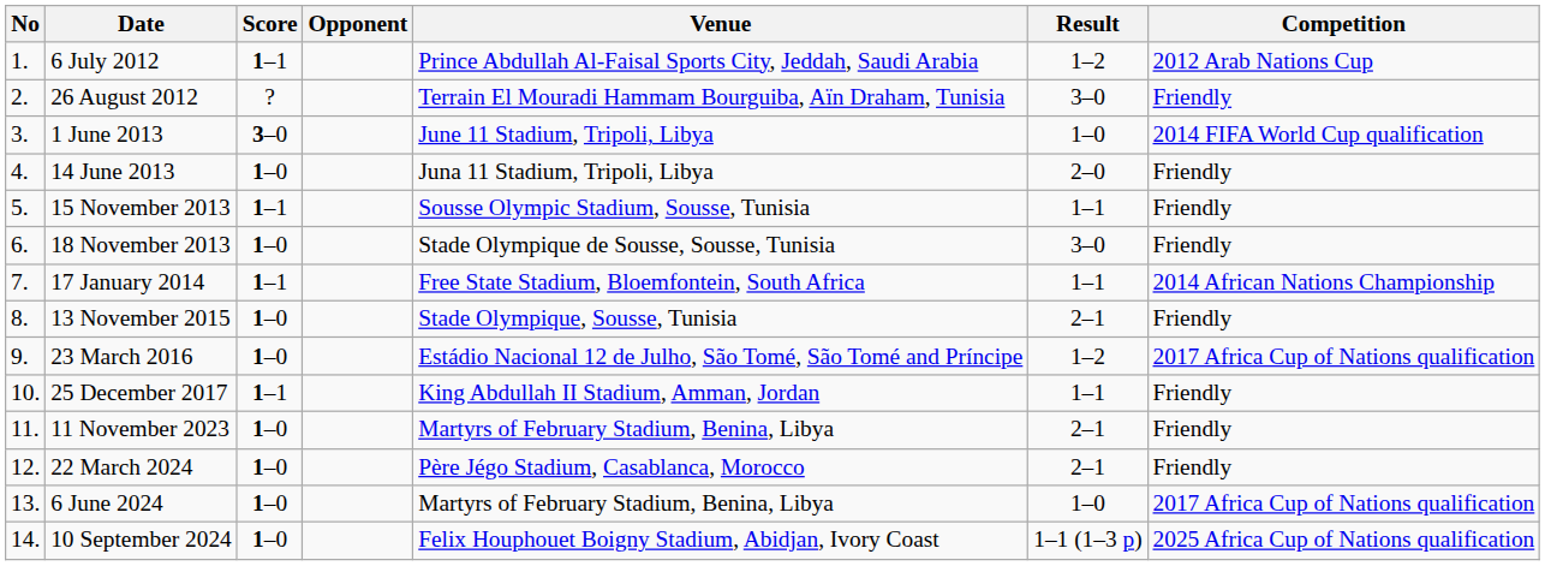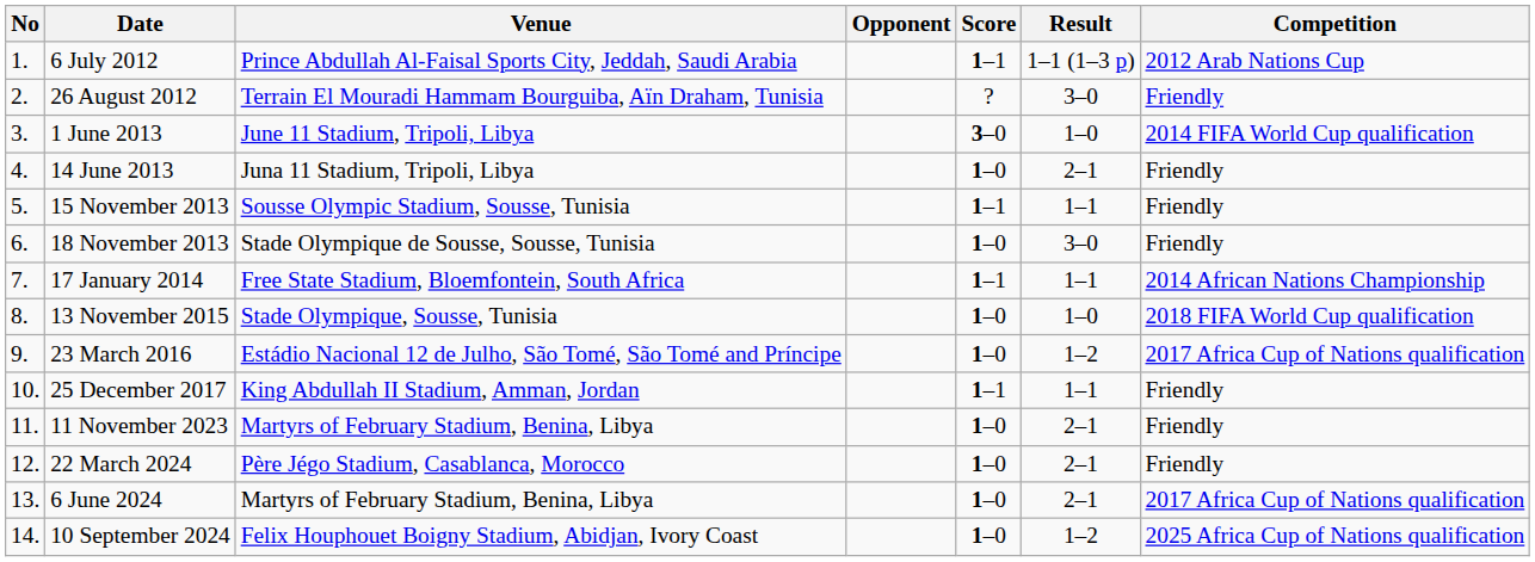 <table class="wikitable">
 <tr>
 <th>No</th>
 <th>Date</th>
+<th>Venue</th>
+<th>Opponent</th>
 <th>Score</th>
-<th>Opponent</th>
-<th>Venue</th>
 <th>Result</th>
 <th>Competition</th>
 </tr>
 <tr>
 <td>1.</td>
 <td>6 July 2012</td>
+<td><a href='#'>Prince Abdullah Al-Faisal Sports City</a>, <a href='#'>Jeddah</a>, <a href='#'>Saudi Arabia</a></td>
+<td></td>
 <td align=center><strong>1</strong>–1</td>
-<td></td>
-<td><a href='#'>Prince Abdullah Al-Faisal Sports City</a>, <a href='#'>Jeddah</a>, <a href='#'>Saudi Arabia</a></td>
-<td align=center>1–2</td>
+<td align=center>1–1 (1–3 <a href='#'>p</a>)</td>
 <td><a href='#'>2012 Arab Nations Cup</a></td>
 </tr>
 <tr>
 <td>2.</td>
 <td>26 August 2012</td>
+<td><a href='#'>Terrain El Mouradi Hammam Bourguiba</a>, <a href='#'>Aïn Draham</a>, <a href='#'>Tunisia</a></td>
+<td></td>
 <td align=center>?</td>
-<td></td>
-<td><a href='#'>Terrain El Mouradi Hammam Bourguiba</a>, <a href='#'>Aïn Draham</a>, <a href='#'>Tunisia</a></td>
 <td align=center>3–0</td>
 <td><a href='#'>Friendly</a></td>
 </tr>
 <tr>
 <td>3.</td>
 <td>1 June 2013</td>
+<td><a href='#'>June 11 Stadium</a>, <a href='#'>Tripoli, Libya</a></td>
+<td></td>
 <td align=center><strong>3</strong>–0</td>
-<td></td>
-<td><a href='#'>June 11 Stadium</a>, <a href='#'>Tripoli, Libya</a></td>
 <td align=center>1–0</td>
 <td><a href='#'>2014 FIFA World Cup qualification</a></td>
 </tr>
 <tr>
 <td>4.</td>
 <td>14 June 2013</td>
+<td>Juna 11 Stadium, Tripoli, Libya</td>
+<td></td>
 <td align=center><strong>1</strong>–0</td>
-<td></td>
-<td>Juna 11 Stadium, Tripoli, Libya</td>
-<td align=center>2–0</td>
+<td align=center>2–1</td>
 <td>Friendly</td>
 </tr>
 <tr>
 <td>5.</td>
 <td>15 November 2013</td>
+<td><a href='#'>Sousse Olympic Stadium</a>, <a href='#'>Sousse</a>, Tunisia</td>
+<td></td>
 <td align=center><strong>1</strong>–1</td>
-<td></td>
-<td><a href='#'>Sousse Olympic Stadium</a>, <a href='#'>Sousse</a>, Tunisia</td>
 <td align=center>1–1</td>
 <td>Friendly</td>
 </tr>
 <tr>
 <td>6.</td>
 <td>18 November 2013</td>
+<td>Stade Olympique de Sousse, Sousse, Tunisia</td>
+<td></td>
 <td align=center><strong>1</strong>–0</td>
-<td></td>
-<td>Stade Olympique de Sousse, Sousse, Tunisia</td>
 <td align=center>3–0</td>
 <td>Friendly</td>
 </tr>
 <tr>
 <td>7.</td>
 <td>17 January 2014</td>
+<td><a href='#'>Free State Stadium</a>, <a href='#'>Bloemfontein</a>, <a href='#'>South Africa</a></td>
+<td></td>
 <td align=center><strong>1</strong>–1</td>
-<td></td>
-<td><a href='#'>Free State Stadium</a>, <a href='#'>Bloemfontein</a>, <a href='#'>South Africa</a></td>
 <td align=center>1–1</td>
 <td><a href='#'>2014 African Nations Championship</a></td>
 </tr>
 <tr>
 <td>8.</td>
 <td>13 November 2015</td>
+<td><a href='#'>Stade Olympique</a>, <a href='#'>Sousse</a>, Tunisia</td>
+<td></td>
 <td align=center><strong>1</strong>–0</td>
-<td></td>
-<td><a href='#'>Stade Olympique</a>, <a href='#'>Sousse</a>, Tunisia</td>
-<td align=center>2–1</td>
-<td>Friendly</td>
+<td align=center>1–0</td>
+<td><a href='#'>2018 FIFA World Cup qualification</a></td>
 </tr>
 <tr>
 <td>9.</td>
 <td>23 March 2016</td>
+<td><a href='#'>Estádio Nacional 12 de Julho</a>, <a href='#'>São Tomé</a>, <a href='#'>São Tomé and Príncipe</a></td>
+<td></td>
 <td align=center><strong>1</strong>–0</td>
-<td></td>
-<td><a href='#'>Estádio Nacional 12 de Julho</a>, <a href='#'>São Tomé</a>, <a href='#'>São Tomé and Príncipe</a></td>
 <td align=center>1–2</td>
 <td><a href='#'>2017 Africa Cup of Nations qualification</a></td>
 </tr>
 <tr>
 <td>10.</td>
 <td>25 December 2017</td>
+<td><a href='#'>King Abdullah II Stadium</a>, <a href='#'>Amman</a>, <a href='#'>Jordan</a></td>
+<td></td>
 <td align=center><strong>1</strong>–1</td>
-<td></td>
-<td><a href='#'>King Abdullah II Stadium</a>, <a href='#'>Amman</a>, <a href='#'>Jordan</a></td>
 <td align=center>1–1</td>
 <td>Friendly</td>
 </tr>
 <tr>
 <td>11.</td>
 <td>11 November 2023</td>
+<td><a href='#'>Martyrs of February Stadium</a>, <a href='#'>Benina</a>, Libya</td>
+<td></td>
 <td align=center><strong>1</strong>–0</td>
-<td></td>
-<td><a href='#'>Martyrs of February Stadium</a>, <a href='#'>Benina</a>, Libya</td>
 <td align=center>2–1</td>
 <td>Friendly</td>
 </tr>
 <tr>
 <td>12.</td>
 <td>22 March 2024</td>
+<td><a href='#'>Père Jégo Stadium</a>, <a href='#'>Casablanca</a>, <a href='#'>Morocco</a></td>
+<td></td>
 <td align=center><strong>1</strong>–0</td>
-<td></td>
-<td><a href='#'>Père Jégo Stadium</a>, <a href='#'>Casablanca</a>, <a href='#'>Morocco</a></td>
 <td align=center>2–1</td>
 <td>Friendly</td>
 </tr>
 <tr>
 <td>13.</td>
 <td>6 June 2024</td>
+<td>Martyrs of February Stadium, Benina, Libya</td>
+<td></td>
 <td align=center><strong>1</strong>–0</td>
-<td></td>
-<td>Martyrs of February Stadium, Benina, Libya</td>
-<td align=center>1–0</td>
+<td align=center>2–1</td>
 <td><a href='#'>2017 Africa Cup of Nations qualification</a></td>
 </tr>
 <tr>
 <td>14.</td>
 <td>10 September 2024</td>
+<td><a href='#'>Felix Houphouet Boigny Stadium</a>, <a href='#'>Abidjan</a>, Ivory Coast</td>
+<td></td>
 <td align=center><strong>1</strong>–0</td>
-<td></td>
-<td><a href='#'>Felix Houphouet Boigny Stadium</a>, <a href='#'>Abidjan</a>, Ivory Coast</td>
-<td align=center>1–1 (1–3 <a href='#'>p</a>)</td>
+<td align=center>1–2</td>
 <td><a href='#'>2025 Africa Cup of Nations qualification</a></td>
 </tr>
 </table>
